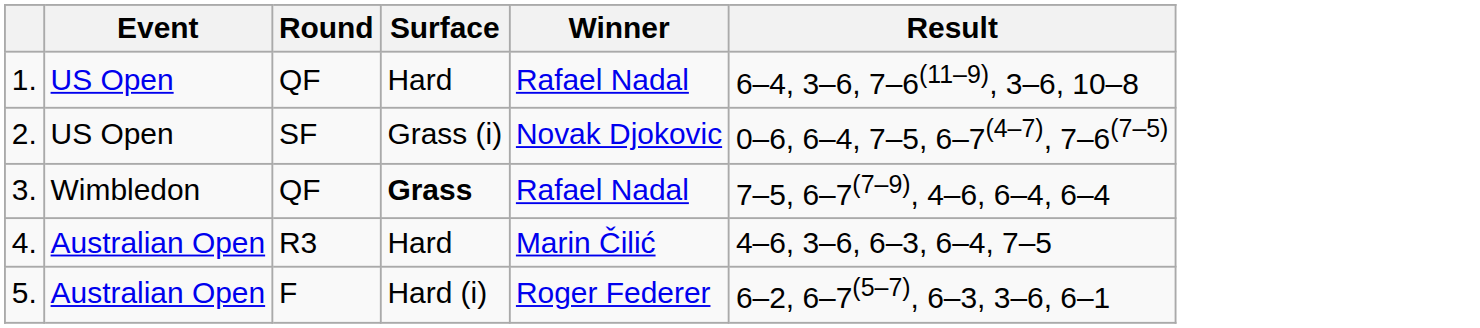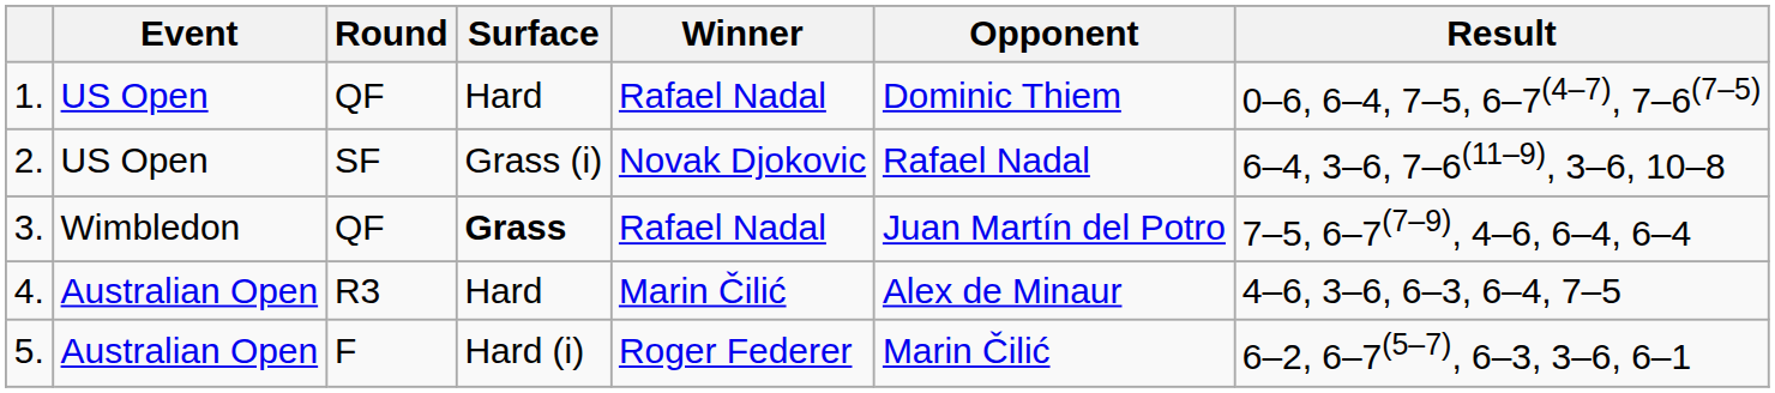 <table class=wikitable>
 <tr>
 <th></th>
 <th>Event</th>
 <th>Round</th>
 <th>Surface</th>
 <th>Winner</th>
+<th>Opponent</th>
 <th>Result</th>
 </tr>
 <tr>
 <td>1.</td>
 <td><a href='#'>US Open</a></td>
 <td>QF</td>
 <td>Hard</td>
 <td> <a href='#'>Rafael Nadal</a></td>
-<td>6–4, 3–6, 7–6<sup>(11–9)</sup>, 3–6, 10–8</td>
+<td> <a href='#'>Dominic Thiem</a></td>
+<td>0–6, 6–4, 7–5, 6–7<sup>(4–7)</sup>, 7–6<sup>(7–5)</sup></td>
 </tr>
 <tr>
 <td>2.</td>
 <td>US Open</td>
 <td>SF</td>
 <td>Grass (i)</td>
 <td> <a href='#'>Novak Djokovic</a></td>
-<td>0–6, 6–4, 7–5, 6–7<sup>(4–7)</sup>, 7–6<sup>(7–5)</sup></td>
+<td> <a href='#'>Rafael Nadal</a></td>
+<td>6–4, 3–6, 7–6<sup>(11–9)</sup>, 3–6, 10–8</td>
 </tr>
 <tr>
 <td>3.</td>
 <td>Wimbledon</td>
 <td>QF</td>
 <td><strong>Grass</strong></td>
 <td> <a href='#'>Rafael Nadal</a></td>
+<td> <a href='#'>Juan Martín del Potro</a></td>
 <td>7–5, 6–7<sup>(7–9)</sup>, 4–6, 6–4, 6–4</td>
 </tr>
 <tr>
 <td>4.</td>
 <td><a href='#'>Australian Open</a></td>
 <td>R3</td>
 <td>Hard</td>
 <td> <a href='#'>Marin Čilić</a></td>
+<td> <a href='#'>Alex de Minaur</a></td>
 <td>4–6, 3–6, 6–3, 6–4, 7–5</td>
 </tr>
 <tr>
 <td>5.</td>
 <td><a href='#'>Australian Open</a></td>
 <td>F</td>
 <td>Hard (i)</td>
 <td> <a href='#'>Roger Federer</a></td>
+<td> <a href='#'>Marin Čilić</a></td>
 <td>6–2, 6–7<sup>(5–7)</sup>, 6–3, 3–6, 6–1</td>
 </tr>
 </table>
